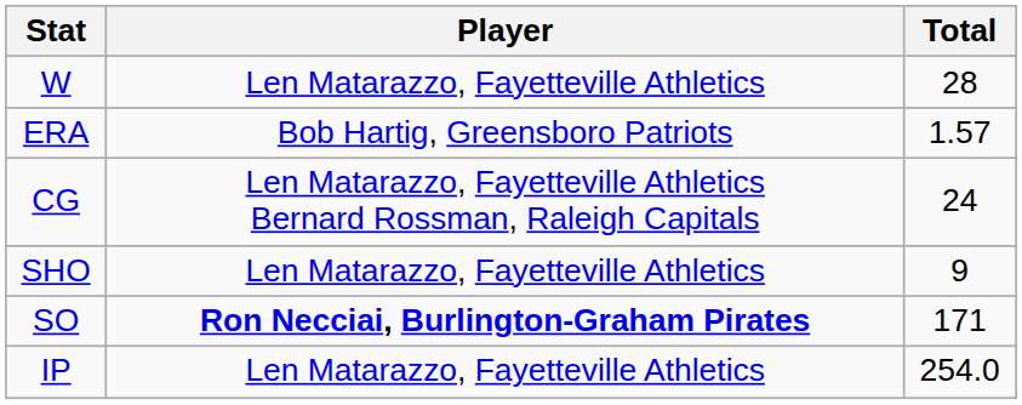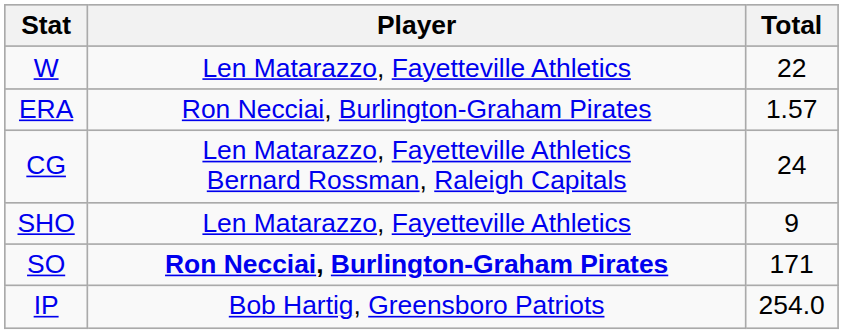 <table class="wikitable" width="40%" style="text-align:center;">
 <tr>
 <th width="5%">Stat</th>
 <th width="60%">Player</th>
 <th width="5%">Total</th>
 </tr>
 <tr>
 <td><a href='#'>W</a></td>
 <td><a href='#'>Len Matarazzo</a>, <a href='#'>Fayetteville Athletics</a></td>
-<td>28</td>
+<td>22</td>
 </tr>
 <tr>
 <td><a href='#'>ERA</a></td>
-<td><a href='#'>Bob Hartig</a>, <a href='#'>Greensboro Patriots</a></td>
+<td><a href='#'>Ron Necciai</a>, <a href='#'>Burlington-Graham Pirates</a></td>
 <td>1.57</td>
 </tr>
 <tr>
 <td><a href='#'>CG</a></td>
 <td><a href='#'>Len Matarazzo</a>, <a href='#'>Fayetteville Athletics</a> <br> <a href='#'>Bernard Rossman</a>, <a href='#'>Raleigh Capitals</a></td>
 <td>24</td>
 </tr>
 <tr>
 <td><a href='#'>SHO</a></td>
 <td><a href='#'>Len Matarazzo</a>, <a href='#'>Fayetteville Athletics</a></td>
 <td>9</td>
 </tr>
 <tr>
 <td><a href='#'>SO</a></td>
 <td><strong><a href='#'>Ron Necciai</a>, <a href='#'>Burlington-Graham Pirates</a></strong></td>
 <td>171</td>
 </tr>
 <tr>
 <td><a href='#'>IP</a></td>
-<td><a href='#'>Len Matarazzo</a>, <a href='#'>Fayetteville Athletics</a></td>
+<td><a href='#'>Bob Hartig</a>, <a href='#'>Greensboro Patriots</a></td>
 <td>254.0</td>
 </tr>
 </table>
